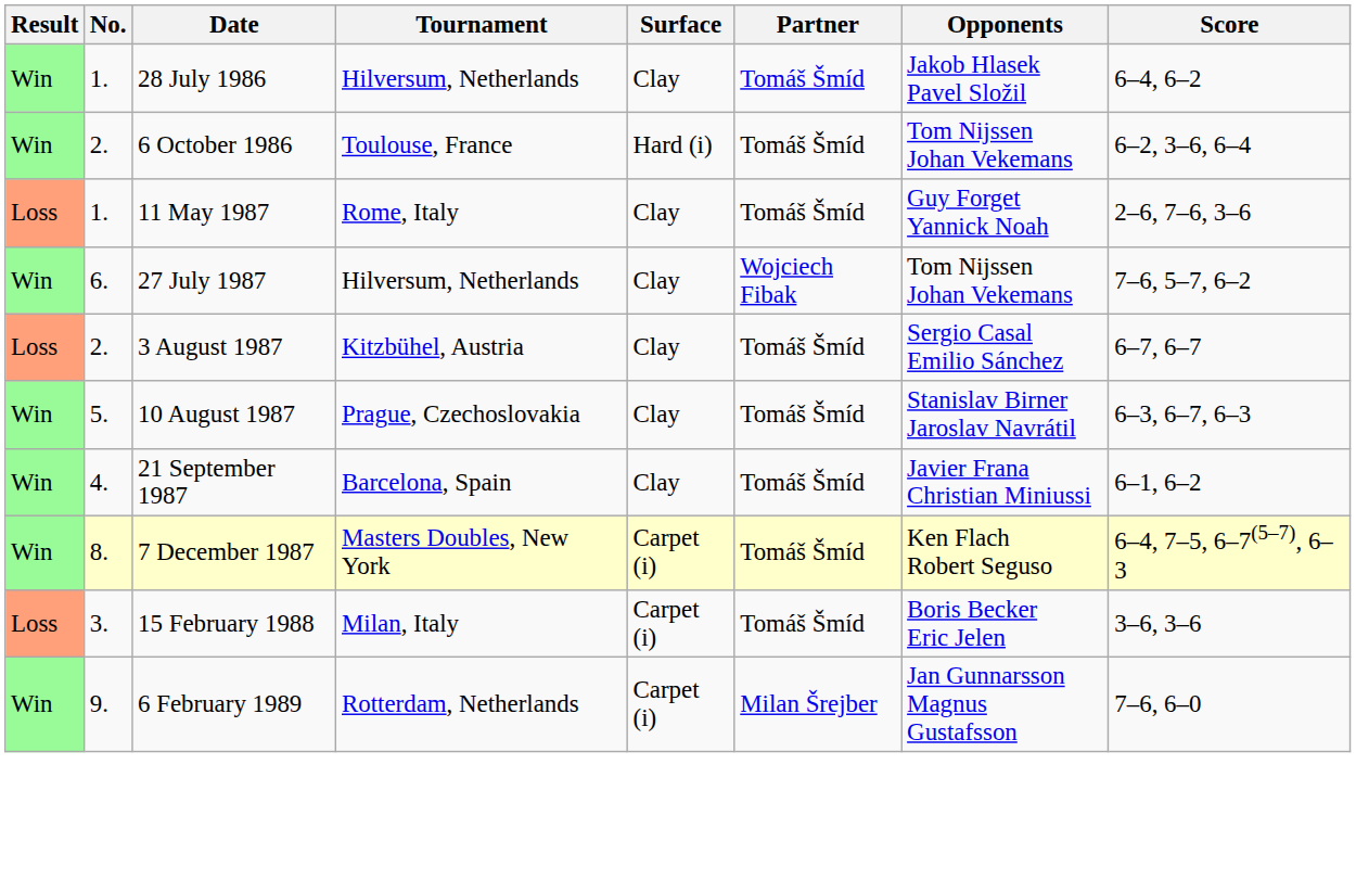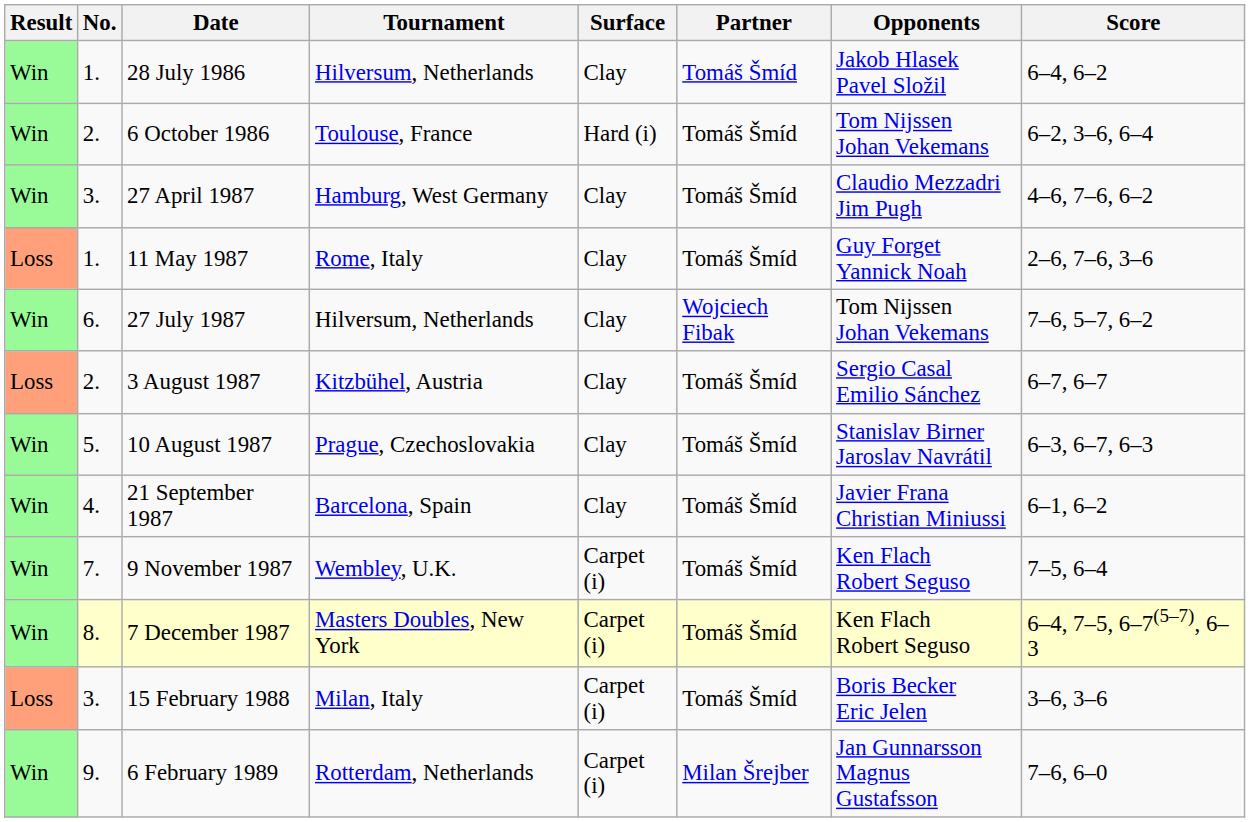 <table class="sortable wikitable">
 <tr>
 <th style="width:40px">Result</th>
 <th>No.</th>
 <th>Date</th>
 <th>Tournament</th>
 <th>Surface</th>
 <th>Partner</th>
 <th>Opponents</th>
 <th>Score</th>
 </tr>
 <tr>
 <td style="background:#98fb98;">Win</td>
 <td>1.</td>
 <td>28 July 1986</td>
 <td><a href='#'>Hilversum</a>, Netherlands</td>
 <td>Clay</td>
 <td> <a href='#'>Tomáš Šmíd</a></td>
 <td> <a href='#'>Jakob Hlasek</a> <br>  <a href='#'>Pavel Složil</a></td>
 <td>6–4, 6–2</td>
 </tr>
 <tr>
 <td style="background:#98fb98;">Win</td>
 <td>2.</td>
 <td>6 October 1986</td>
 <td><a href='#'>Toulouse</a>, France</td>
 <td>Hard (i)</td>
 <td> Tomáš Šmíd</td>
 <td> <a href='#'>Tom Nijssen</a> <br>  <a href='#'>Johan Vekemans</a></td>
 <td>6–2, 3–6, 6–4</td>
+</tr>
+<tr>
+<td style="background:#98fb98;">Win</td>
+<td>3.</td>
+<td>27 April 1987</td>
+<td><a href='#'>Hamburg</a>, West Germany</td>
+<td>Clay</td>
+<td> Tomáš Šmíd</td>
+<td> <a href='#'>Claudio Mezzadri</a> <br>  <a href='#'>Jim Pugh</a></td>
+<td>4–6, 7–6, 6–2</td>
 </tr>
 <tr>
 <td style="background:#ffa07a;">Loss</td>
 <td>1.</td>
 <td>11 May 1987</td>
 <td><a href='#'>Rome</a>, Italy</td>
 <td>Clay</td>
 <td> Tomáš Šmíd</td>
 <td> <a href='#'>Guy Forget</a> <br>  <a href='#'>Yannick Noah</a></td>
 <td>2–6, 7–6, 3–6</td>
 </tr>
 <tr>
 <td style="background:#98fb98;">Win</td>
 <td>6.</td>
 <td>27 July 1987</td>
 <td>Hilversum, Netherlands</td>
 <td>Clay</td>
 <td> <a href='#'>Wojciech Fibak</a></td>
 <td> Tom Nijssen <br>  <a href='#'>Johan Vekemans</a></td>
 <td>7–6, 5–7, 6–2</td>
 </tr>
 <tr>
 <td style="background:#ffa07a;">Loss</td>
 <td>2.</td>
 <td>3 August 1987</td>
 <td><a href='#'>Kitzbühel</a>, Austria</td>
 <td>Clay</td>
 <td> Tomáš Šmíd</td>
 <td> <a href='#'>Sergio Casal</a> <br>  <a href='#'>Emilio Sánchez</a></td>
 <td>6–7, 6–7</td>
 </tr>
 <tr>
 <td style="background:#98fb98;">Win</td>
 <td>5.</td>
 <td>10 August 1987</td>
 <td><a href='#'>Prague</a>, Czechoslovakia</td>
 <td>Clay</td>
 <td> Tomáš Šmíd</td>
 <td> <a href='#'>Stanislav Birner</a> <br>  <a href='#'>Jaroslav Navrátil</a></td>
 <td>6–3, 6–7, 6–3</td>
 </tr>
 <tr>
 <td style="background:#98fb98;">Win</td>
 <td>4.</td>
 <td>21 September 1987</td>
 <td><a href='#'>Barcelona</a>, Spain</td>
 <td>Clay</td>
 <td> Tomáš Šmíd</td>
 <td> <a href='#'>Javier Frana</a> <br>  <a href='#'>Christian Miniussi</a></td>
 <td>6–1, 6–2</td>
 </tr>
+<tr>
+<td style="background:#98fb98;">Win</td>
+<td>7.</td>
+<td>9 November 1987</td>
+<td><a href='#'>Wembley</a>, U.K.</td>
+<td>Carpet (i)</td>
+<td> Tomáš Šmíd</td>
+<td> <a href='#'>Ken Flach</a> <br>  <a href='#'>Robert Seguso</a></td>
+<td>7–5, 6–4</td>
+</tr>
 <tr bgcolor="ffffcc">
 <td style="background:#98fb98;">Win</td>
 <td>8.</td>
 <td>7 December 1987</td>
 <td><a href='#'>Masters Doubles</a>, New York</td>
 <td>Carpet (i)</td>
 <td> Tomáš Šmíd</td>
 <td> Ken Flach <br>  Robert Seguso</td>
 <td>6–4, 7–5, 6–7<sup>(5–7)</sup>, 6–3</td>
 </tr>
 <tr>
 <td style="background:#ffa07a;">Loss</td>
 <td>3.</td>
 <td>15 February 1988</td>
 <td><a href='#'>Milan</a>, Italy</td>
 <td>Carpet (i)</td>
 <td> Tomáš Šmíd</td>
 <td> <a href='#'>Boris Becker</a> <br>  <a href='#'>Eric Jelen</a></td>
 <td>3–6, 3–6</td>
 </tr>
 <tr>
 <td style="background:#98fb98;">Win</td>
 <td>9.</td>
 <td>6 February 1989</td>
 <td><a href='#'>Rotterdam</a>, Netherlands</td>
 <td>Carpet (i)</td>
 <td> <a href='#'>Milan Šrejber</a></td>
 <td> <a href='#'>Jan Gunnarsson</a> <br>  <a href='#'>Magnus Gustafsson</a></td>
 <td>7–6, 6–0</td>
 </tr>
 </table>
